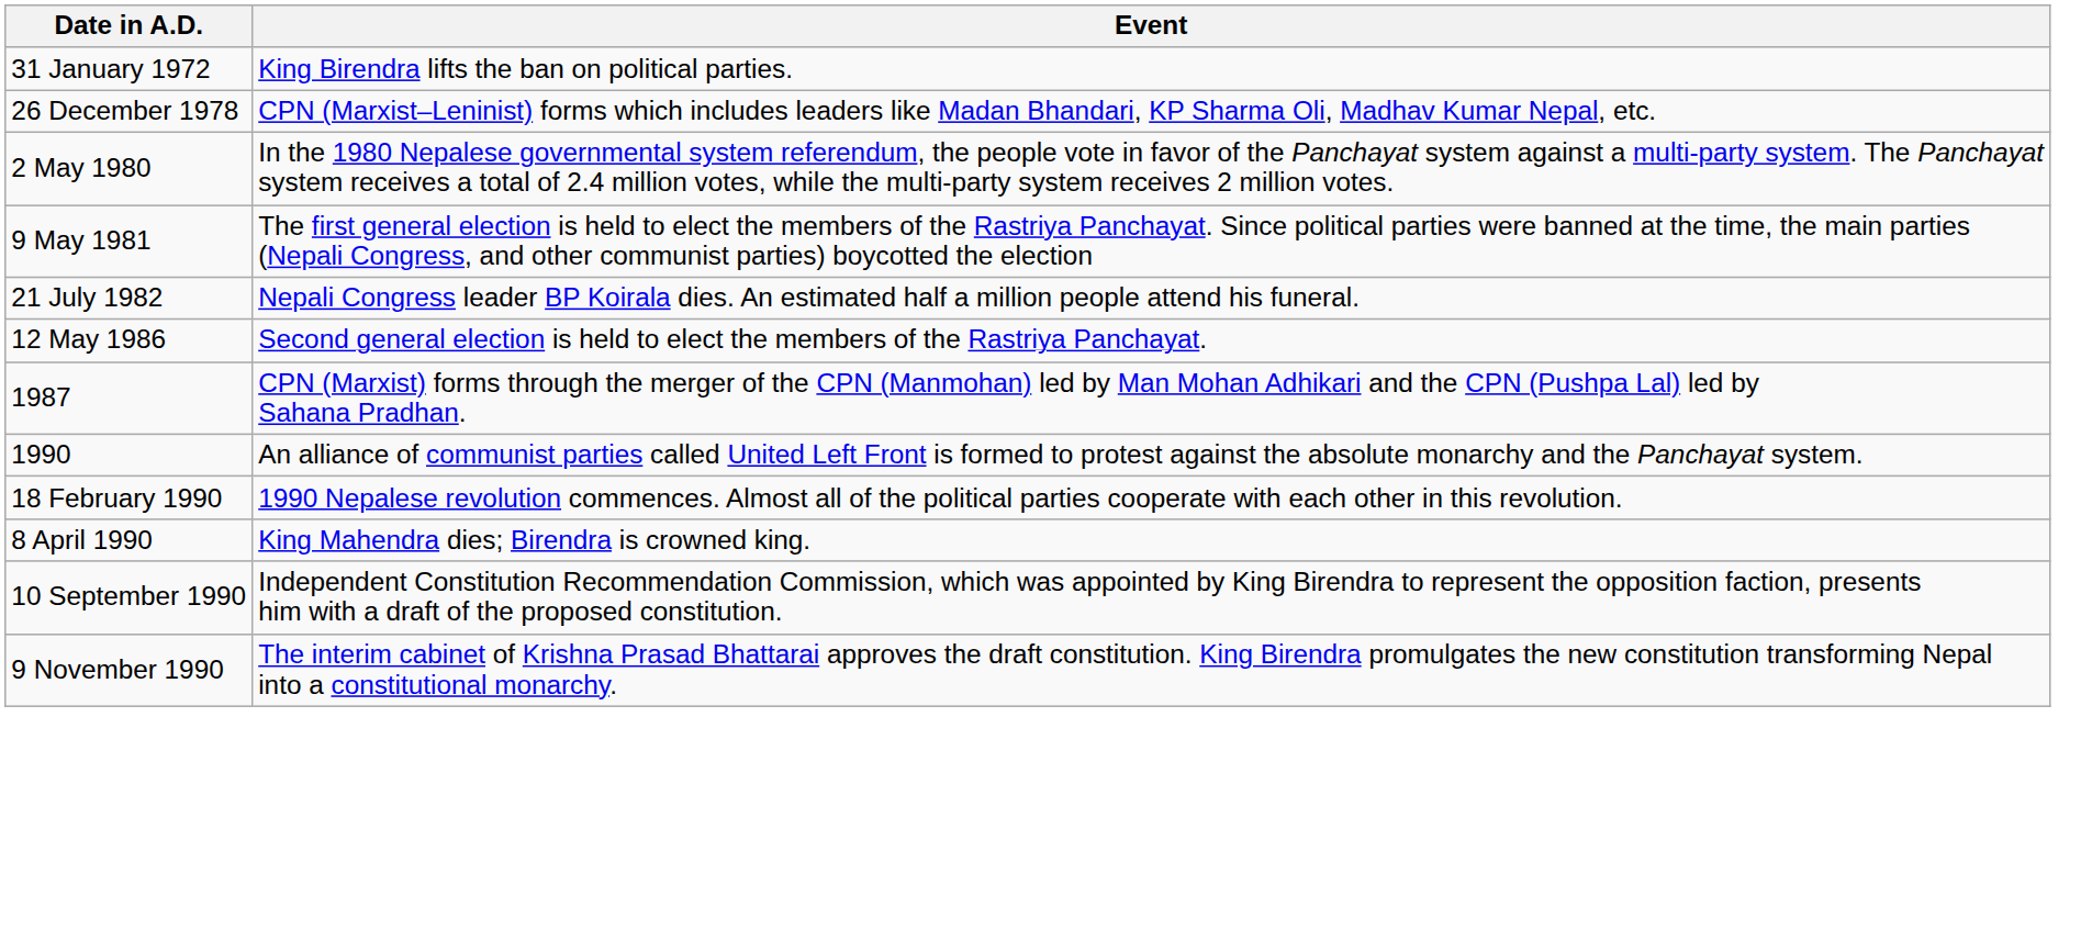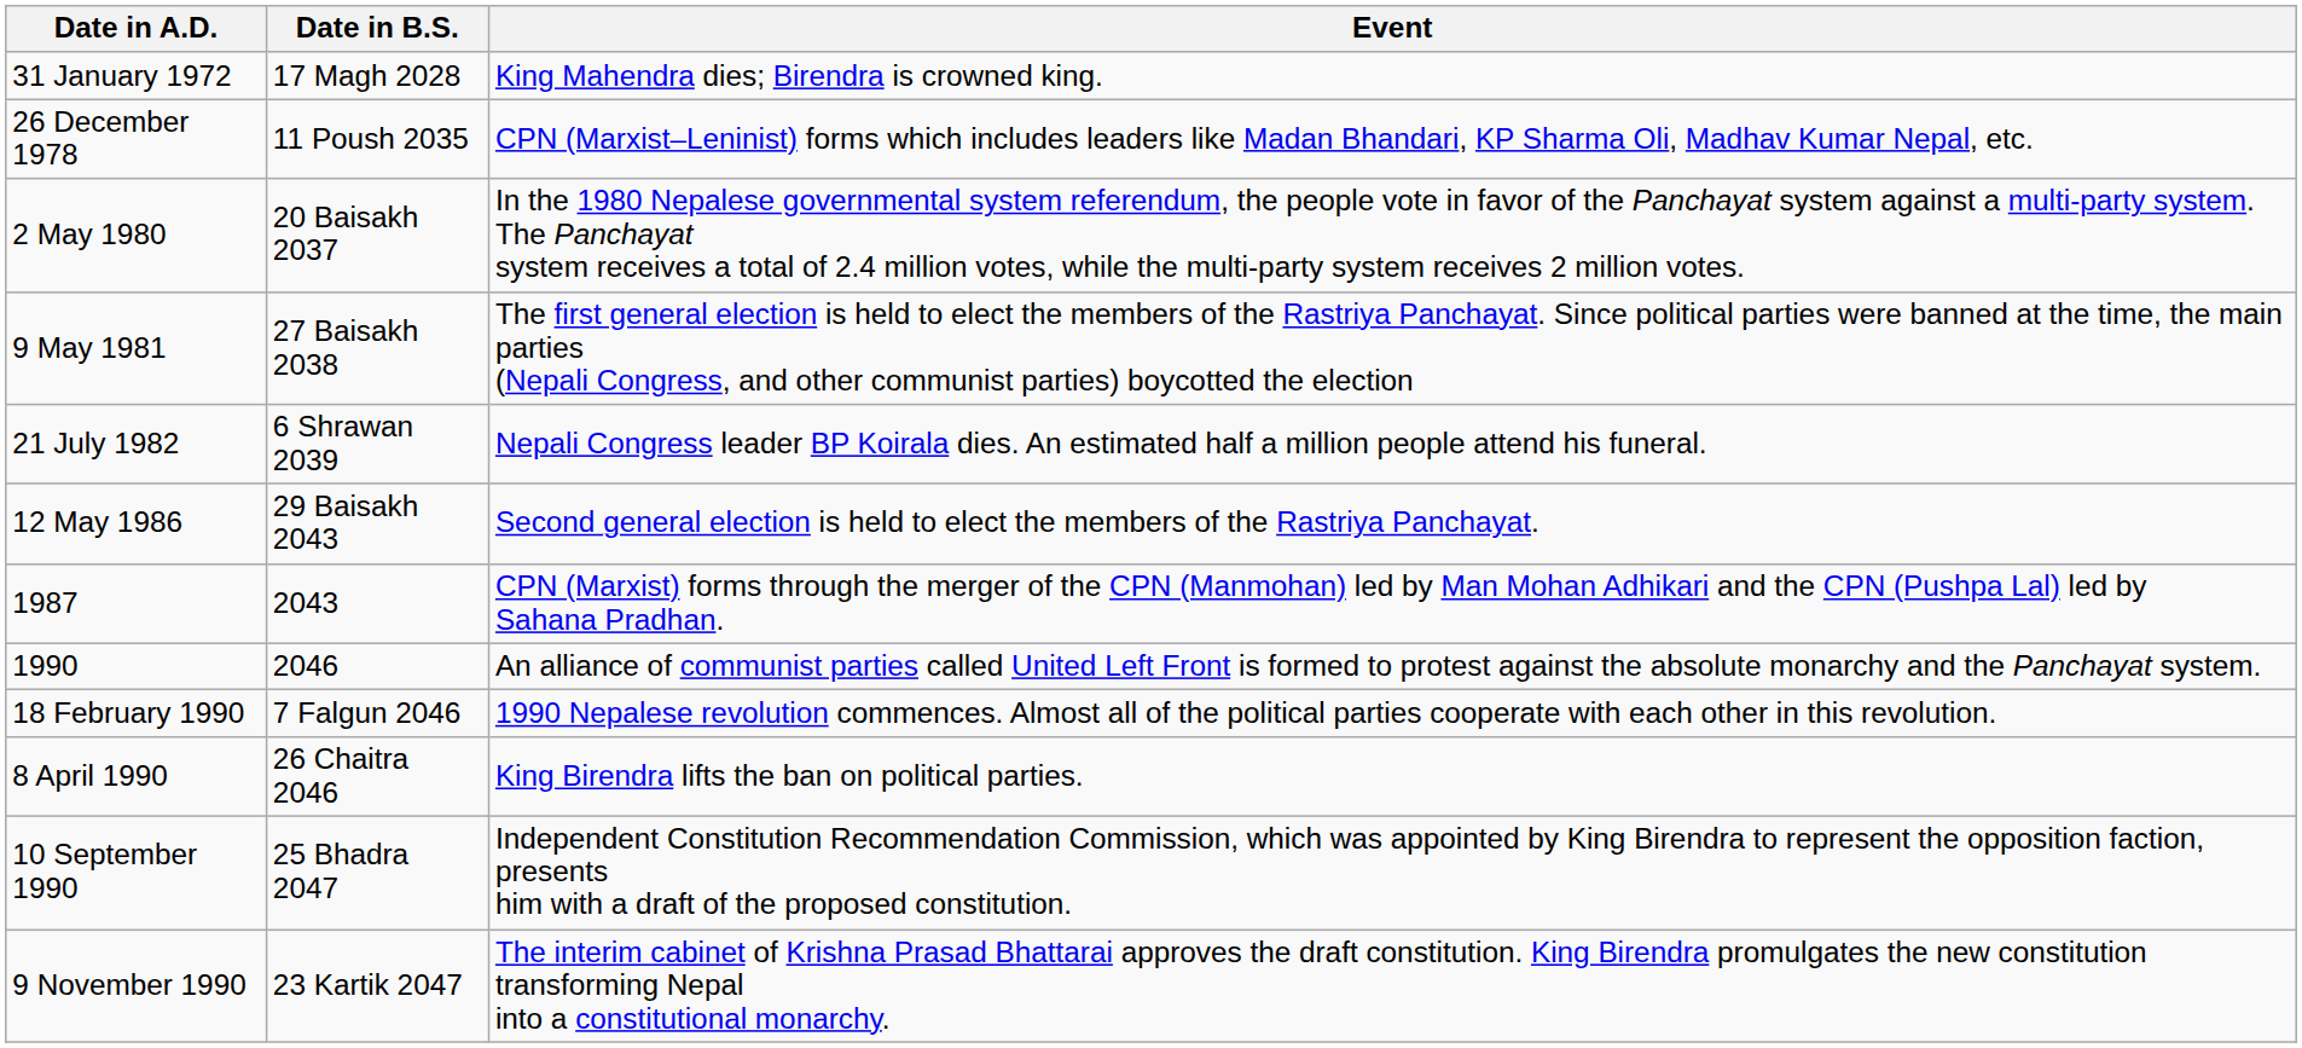 <table class="wikitable">
 <tr>
 <th>Date in A.D.</th>
+<th>Date in B.S.</th>
 <th>Event</th>
 </tr>
 <tr>
 <td>31 January 1972</td>
-<td><a href='#'>King Birendra</a> lifts the ban on political parties.</td>
+<td>17 Magh 2028</td>
+<td><a href='#'>King Mahendra</a> dies; <a href='#'>Birendra</a> is crowned king.</td>
 </tr>
 <tr>
 <td>26 December 1978</td>
+<td>11 Poush 2035</td>
 <td><a href='#'>CPN (Marxist–Leninist)</a> forms which includes leaders like <a href='#'>Madan Bhandari</a>, <a href='#'>KP Sharma Oli</a>, <a href='#'>Madhav Kumar Nepal</a>, etc.</td>
 </tr>
 <tr>
 <td>2 May 1980</td>
+<td>20 Baisakh 2037</td>
 <td>In the <a href='#'>1980 Nepalese governmental system referendum</a>, the people vote in favor of the <em>Panchayat</em> system against a <a href='#'>multi-party system</a>. The <em>Panchayat</em><br>system receives a total of 2.4 million votes, while the multi-party system receives 2 million votes.</td>
 </tr>
 <tr>
 <td>9 May 1981</td>
+<td>27 Baisakh 2038</td>
 <td>The <a href='#'>first general election</a> is held to elect the members of the <a href='#'>Rastriya Panchayat</a>. Since political parties were banned at the time, the main parties<br>(<a href='#'>Nepali Congress</a>, and other communist parties) boycotted the election</td>
 </tr>
 <tr>
 <td>21 July 1982</td>
+<td>6 Shrawan 2039</td>
 <td><a href='#'>Nepali Congress</a> leader <a href='#'>BP Koirala</a> dies. An estimated half a million people attend his funeral.</td>
 </tr>
 <tr>
 <td>12 May 1986</td>
+<td>29 Baisakh 2043</td>
 <td><a href='#'>Second general election</a> is held to elect the members of the <a href='#'>Rastriya Panchayat</a>.</td>
 </tr>
 <tr>
 <td>1987</td>
+<td>2043</td>
 <td><a href='#'>CPN (Marxist)</a> forms through the merger of the <a href='#'>CPN (Manmohan)</a> led by <a href='#'>Man Mohan Adhikari</a> and the <a href='#'>CPN (Pushpa Lal)</a> led by<br><a href='#'>Sahana Pradhan</a>.</td>
 </tr>
 <tr>
 <td>1990</td>
+<td>2046</td>
 <td>An alliance of <a href='#'>communist parties</a> called <a href='#'>United Left Front</a> is formed to protest against the absolute monarchy and the <em>Panchayat</em> system.</td>
 </tr>
 <tr>
 <td>18 February 1990</td>
+<td>7 Falgun 2046</td>
 <td><a href='#'>1990 Nepalese revolution</a> commences. Almost all of the political parties cooperate with each other in this revolution.</td>
 </tr>
 <tr>
 <td>8 April 1990</td>
-<td><a href='#'>King Mahendra</a> dies; <a href='#'>Birendra</a> is crowned king.</td>
+<td>26 Chaitra 2046</td>
+<td><a href='#'>King Birendra</a> lifts the ban on political parties.</td>
 </tr>
 <tr>
 <td>10 September 1990</td>
+<td>25 Bhadra 2047</td>
 <td>Independent Constitution Recommendation Commission, which was appointed by King Birendra to represent the opposition faction, presents<br>him with a draft of the proposed constitution.</td>
 </tr>
 <tr>
 <td>9 November 1990</td>
+<td>23 Kartik 2047</td>
 <td><a href='#'>The interim cabinet</a> of <a href='#'>Krishna Prasad Bhattarai</a> approves the draft constitution. <a href='#'>King Birendra</a> promulgates the new constitution transforming Nepal<br>into a <a href='#'>constitutional monarchy</a>.</td>
 </tr>
 </table>
